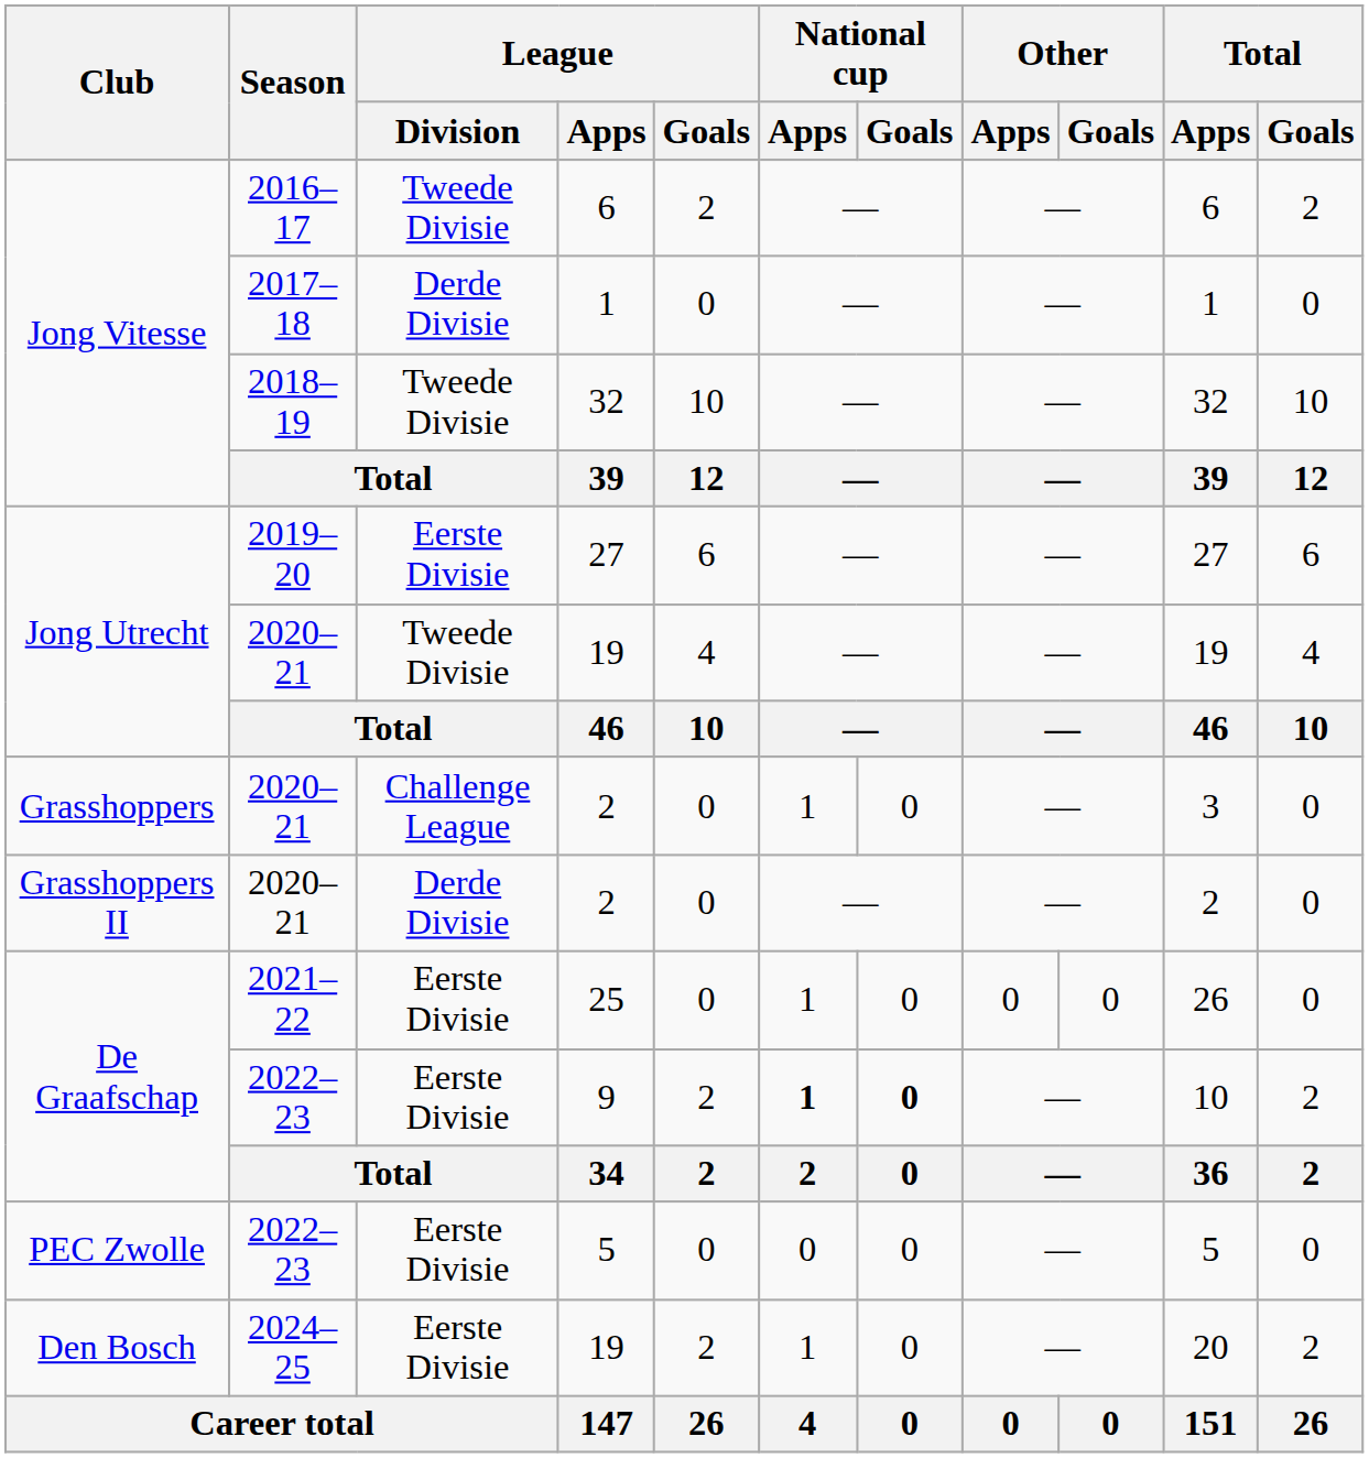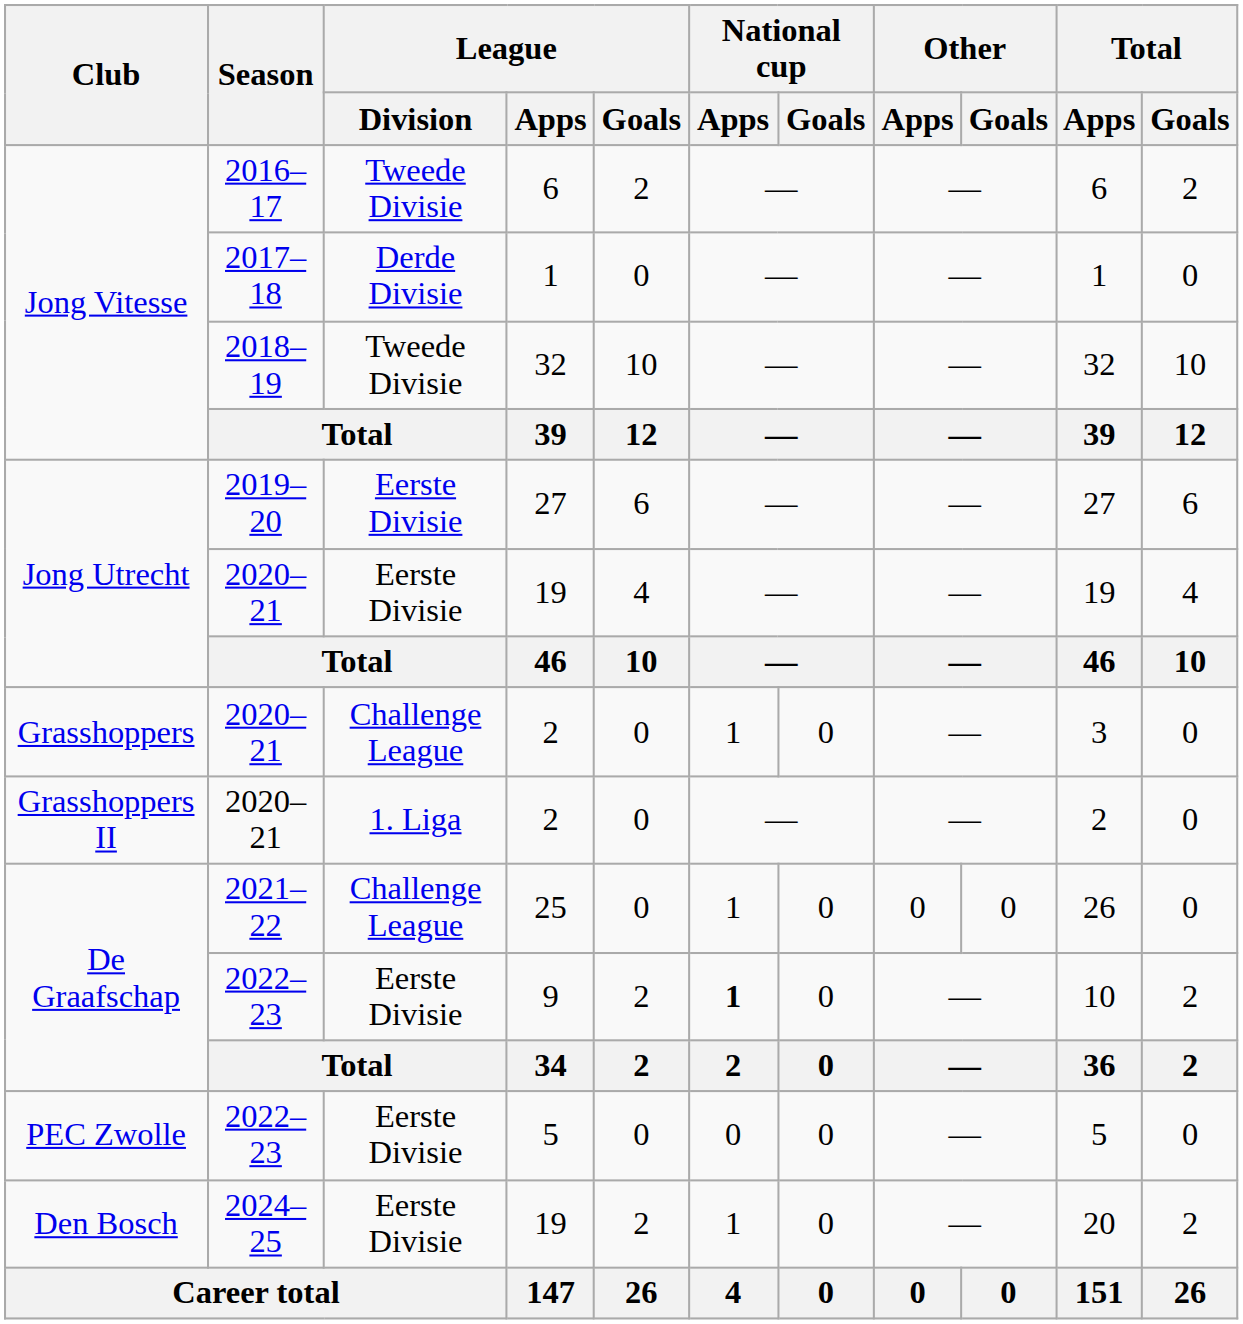 <table class="wikitable" style="text-align:center">
 <tr>
 <th rowspan="2">Club</th>
 <th rowspan="2">Season</th>
 <th colspan="3">League</th>
 <th colspan="2">National cup</th>
 <th colspan="2">Other</th>
 <th colspan="2">Total</th>
 </tr>
 <tr>
 <th>Division</th>
 <th>Apps</th>
 <th>Goals</th>
 <th>Apps</th>
 <th>Goals</th>
 <th>Apps</th>
 <th>Goals</th>
 <th>Apps</th>
 <th>Goals</th>
 </tr>
 <tr>
 <td rowspan="4"><a href='#'>Jong Vitesse</a></td>
 <td><a href='#'>2016–17</a></td>
 <td><a href='#'>Tweede Divisie</a></td>
 <td>6</td>
 <td>2</td>
 <td colspan="2">—</td>
 <td colspan="2">—</td>
 <td>6</td>
 <td>2</td>
 </tr>
 <tr>
 <td><a href='#'>2017–18</a></td>
 <td><a href='#'>Derde Divisie</a></td>
 <td>1</td>
 <td>0</td>
 <td colspan="2">—</td>
 <td colspan="2">—</td>
 <td>1</td>
 <td>0</td>
 </tr>
 <tr>
 <td><a href='#'>2018–19</a></td>
 <td>Tweede Divisie</td>
 <td>32</td>
 <td>10</td>
 <td colspan="2">—</td>
 <td colspan="2">—</td>
 <td>32</td>
 <td>10</td>
 </tr>
 <tr>
 <th colspan="2">Total</th>
 <th>39</th>
 <th>12</th>
 <th colspan="2">—</th>
 <th colspan="2">—</th>
 <th>39</th>
 <th>12</th>
 </tr>
 <tr>
 <td rowspan="3"><a href='#'>Jong Utrecht</a></td>
 <td><a href='#'>2019–20</a></td>
 <td><a href='#'>Eerste Divisie</a></td>
 <td>27</td>
 <td>6</td>
 <td colspan="2">—</td>
 <td colspan="2">—</td>
 <td>27</td>
 <td>6</td>
 </tr>
 <tr>
 <td><a href='#'>2020–21</a></td>
-<td>Tweede Divisie</td>
+<td>Eerste Divisie</td>
 <td>19</td>
 <td>4</td>
 <td colspan="2">—</td>
 <td colspan="2">—</td>
 <td>19</td>
 <td>4</td>
 </tr>
 <tr>
 <th colspan="2">Total</th>
 <th>46</th>
 <th>10</th>
 <th colspan="2">—</th>
 <th colspan="2">—</th>
 <th>46</th>
 <th>10</th>
 </tr>
 <tr>
 <td><a href='#'>Grasshoppers</a></td>
 <td><a href='#'>2020–21</a></td>
 <td><a href='#'>Challenge League</a></td>
 <td>2</td>
 <td>0</td>
 <td>1</td>
 <td>0</td>
 <td colspan="2">—</td>
 <td>3</td>
 <td>0</td>
 </tr>
 <tr>
 <td><a href='#'>Grasshoppers II</a></td>
 <td>2020–21</td>
-<td><a href='#'>Derde Divisie</a></td>
+<td><a href='#'>1. Liga</a></td>
 <td>2</td>
 <td>0</td>
 <td colspan="2">—</td>
 <td colspan="2">—</td>
 <td>2</td>
 <td>0</td>
 </tr>
 <tr>
 <td rowspan="3"><a href='#'>De Graafschap</a></td>
 <td><a href='#'>2021–22</a></td>
-<td>Eerste Divisie</td>
+<td><a href='#'>Challenge League</a></td>
 <td>25</td>
 <td>0</td>
 <td>1</td>
 <td>0</td>
 <td>0</td>
 <td>0</td>
 <td>26</td>
 <td>0</td>
 </tr>
 <tr>
 <td><a href='#'>2022–23</a></td>
 <td>Eerste Divisie</td>
 <td>9</td>
 <td>2</td>
 <td><strong>1</strong></td>
-<td><strong>0</strong></td>
+<td>0</td>
 <td colspan="2">—</td>
 <td>10</td>
 <td>2</td>
 </tr>
 <tr>
 <th colspan="2">Total</th>
 <th>34</th>
 <th>2</th>
 <th>2</th>
 <th>0</th>
 <th colspan="2">—</th>
 <th>36</th>
 <th>2</th>
 </tr>
 <tr>
 <td><a href='#'>PEC Zwolle</a></td>
 <td><a href='#'>2022–23</a></td>
 <td>Eerste Divisie</td>
 <td>5</td>
 <td>0</td>
 <td>0</td>
 <td>0</td>
 <td colspan="2">—</td>
 <td>5</td>
 <td>0</td>
 </tr>
 <tr>
 <td><a href='#'>Den Bosch</a></td>
 <td><a href='#'>2024–25</a></td>
 <td>Eerste Divisie</td>
 <td>19</td>
 <td>2</td>
 <td>1</td>
 <td>0</td>
 <td colspan="2">—</td>
 <td>20</td>
 <td>2</td>
 </tr>
 <tr>
 <th colspan="3">Career total</th>
 <th>147</th>
 <th>26</th>
 <th>4</th>
 <th>0</th>
 <th>0</th>
 <th>0</th>
 <th>151</th>
 <th>26</th>
 </tr>
 </table>
